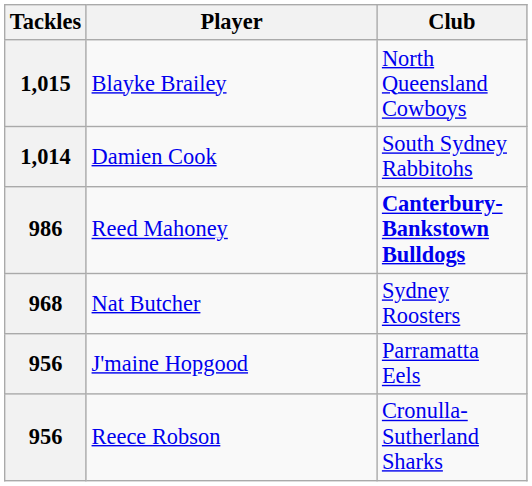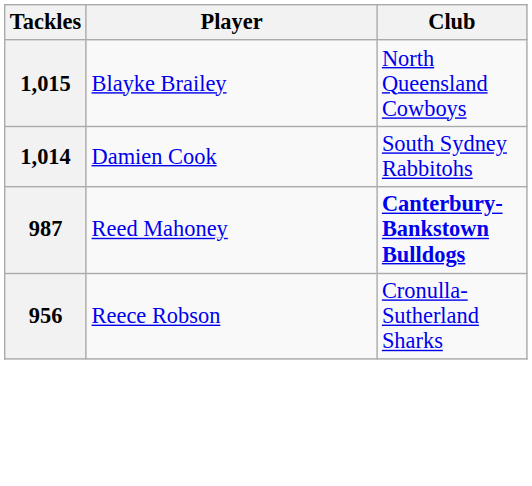 <table class="wikitable" style="text-align:left;">
 <tr>
 <th width=50>Tackles</th>
 <th width=200>Player</th>
 <th width=100>Club</th>
 </tr>
 <tr>
 <th>1,015</th>
 <td><a href='#'>Blayke Brailey</a></td>
 <td><a href='#'>North Queensland Cowboys</a></td>
 </tr>
 <tr>
 <th>1,014</th>
 <td><a href='#'>Damien Cook</a></td>
 <td><a href='#'>South Sydney Rabbitohs</a></td>
 </tr>
 <tr>
-<th>986</th>
+<th>987</th>
 <td><a href='#'>Reed Mahoney</a></td>
 <td><strong><a href='#'>Canterbury-Bankstown Bulldogs</a></strong></td>
-</tr>
-<tr>
-<th>968</th>
-<td><a href='#'>Nat Butcher</a></td>
-<td><a href='#'>Sydney Roosters</a></td>
-</tr>
-<tr>
-<th>956</th>
-<td><a href='#'>J'maine Hopgood</a></td>
-<td><a href='#'>Parramatta Eels</a></td>
 </tr>
 <tr>
 <th>956</th>
 <td><a href='#'>Reece Robson</a></td>
 <td><a href='#'>Cronulla-Sutherland Sharks</a></td>
 </tr>
 </table>
